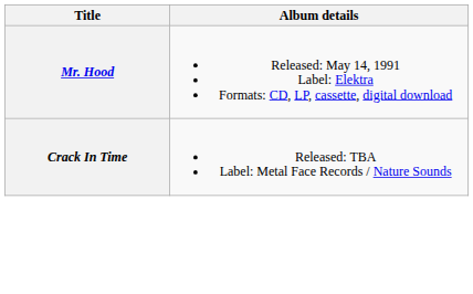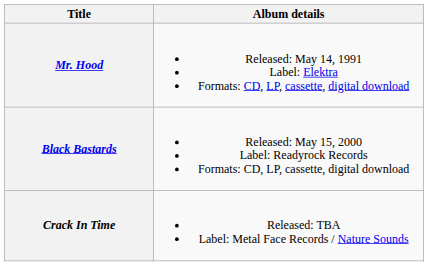 <table class="wikitable plainrowheaders" style="text-align:center;">
 <tr>
 <th scope="col" style="width:12em;">Title</th>
 <th scope="col" style="width:22em;">Album details</th>
 </tr>
 <tr>
 <th scope="row"><em><a href='#'>Mr. Hood</a></em></th>
 <td><br><ul><li>Released: May 14, 1991</li><li>Label: <a href='#'>Elektra</a></li><li>Formats: <a href='#'>CD</a>, <a href='#'>LP</a>, <a href='#'>cassette</a>, <a href='#'>digital download</a></li></ul></td>
 </tr>
 <tr>
+<th scope="row"><em><a href='#'>Black Bastards</a></em></th>
+<td><br><ul><li>Released: May 15, 2000</li><li>Label: Readyrock Records</li><li>Formats: CD, LP, cassette, digital download</li></ul></td>
+</tr>
+<tr>
 <th scope="row"><em>Crack In Time</em></th>
 <td><br><ul><li>Released: TBA</li><li>Label: Metal Face Records / <a href='#'>Nature Sounds</a></li></ul></td>
 </tr>
 </table>
